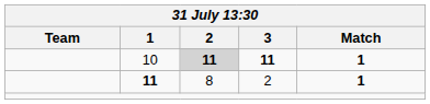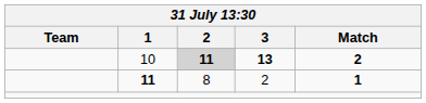 <table class=wikitable style="text-align:center; width: 55%">
 <tr>
 <th colspan=10><em>31 July 13:30</em></th>
 </tr>
 <tr>
 <th>Team</th>
 <th>1</th>
 <th>2</th>
 <th>3</th>
 <th>Match</th>
 </tr>
 <tr>
 <td align=left><strong><br></strong></td>
 <td>10</td>
 <td style="background: lightgrey;"><strong>11</strong></td>
-<td><strong>11</strong></td>
-<td><strong>1</strong></td>
+<td><strong>13</strong></td>
+<td><strong>2</strong></td>
 </tr>
 <tr>
 <td align=left><br></td>
 <td><strong>11</strong></td>
 <td>8</td>
 <td>2</td>
 <td><strong>1</strong></td>
 </tr>
 <tr>
 <td colspan=10></td>
 </tr>
 </table>
